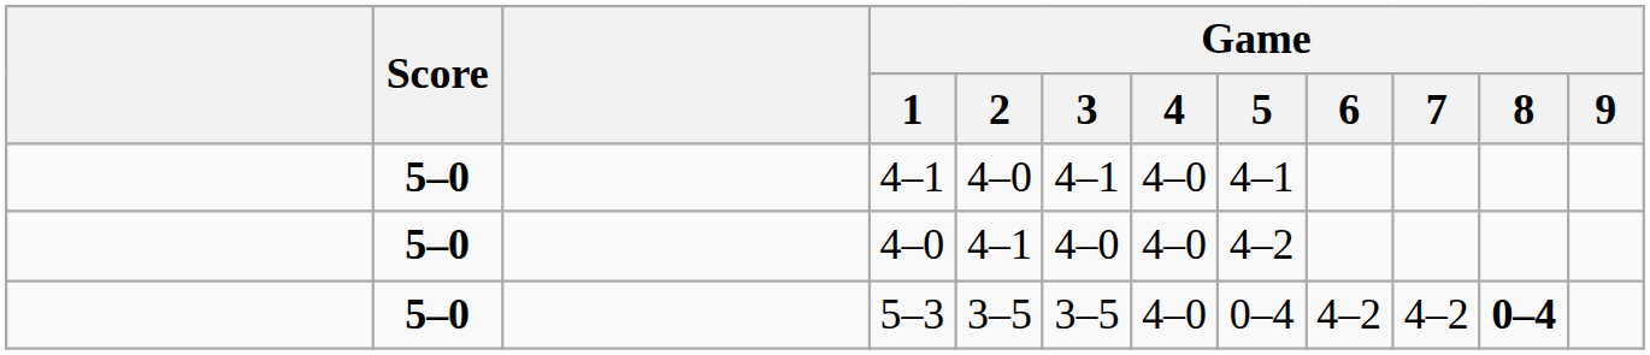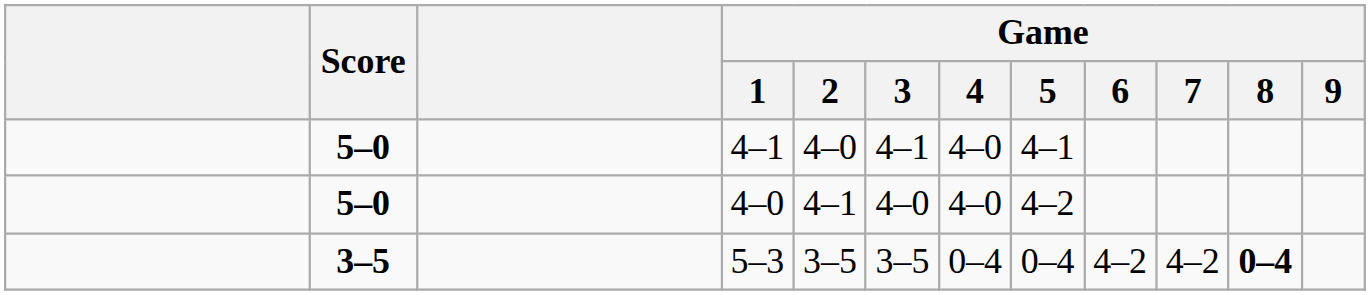 <table class="wikitable" style="text-align: center;">
 <tr>
 <th rowspan=2 align="right" width="270"></th>
 <th rowspan=2 width="45">Score</th>
 <th rowspan=2 align="left" width="270"></th>
 <th colspan=9>Game</th>
 </tr>
 <tr>
 <th width="35">1</th>
 <th width="35">2</th>
 <th width="35">3</th>
 <th width="35">4</th>
 <th width="35">5</th>
 <th width="35">6</th>
 <th width="35">7</th>
 <th width="35">8</th>
 <th width="35">9</th>
 </tr>
 <tr>
 <td align=left><strong><br></strong></td>
 <td align=center><strong>5–0</strong></td>
 <td align=left><br></td>
 <td>4–1</td>
 <td>4–0</td>
 <td>4–1</td>
 <td>4–0</td>
 <td>4–1</td>
 <td></td>
 <td></td>
 <td></td>
 <td></td>
 </tr>
 <tr>
 <td align=left><strong><br></strong></td>
 <td align=center><strong>5–0</strong></td>
 <td align=left><br></td>
 <td>4–0</td>
 <td>4–1</td>
 <td>4–0</td>
 <td>4–0</td>
 <td>4–2</td>
 <td></td>
 <td></td>
 <td></td>
 <td></td>
 </tr>
 <tr>
 <td align=left><br></td>
-<td align=center><strong>5–0</strong></td>
+<td align=center><strong>3–5</strong></td>
 <td align=left><strong><br></strong></td>
 <td>5–3</td>
 <td>3–5</td>
 <td>3–5</td>
-<td>4–0</td>
+<td>0–4</td>
 <td>0–4</td>
 <td>4–2</td>
 <td>4–2</td>
 <td><strong>0–4</strong></td>
 <td></td>
 </tr>
 </table>
